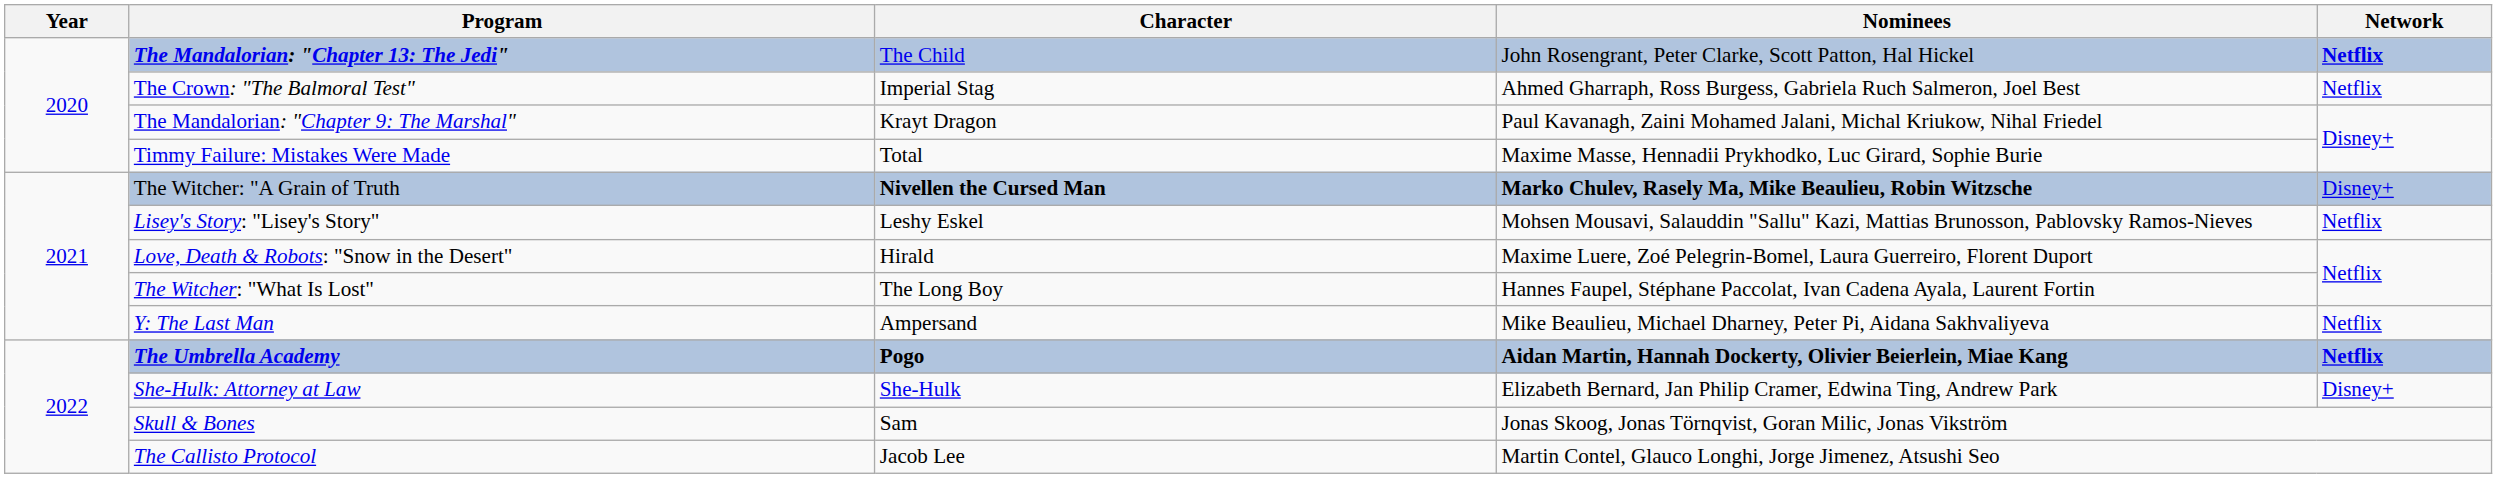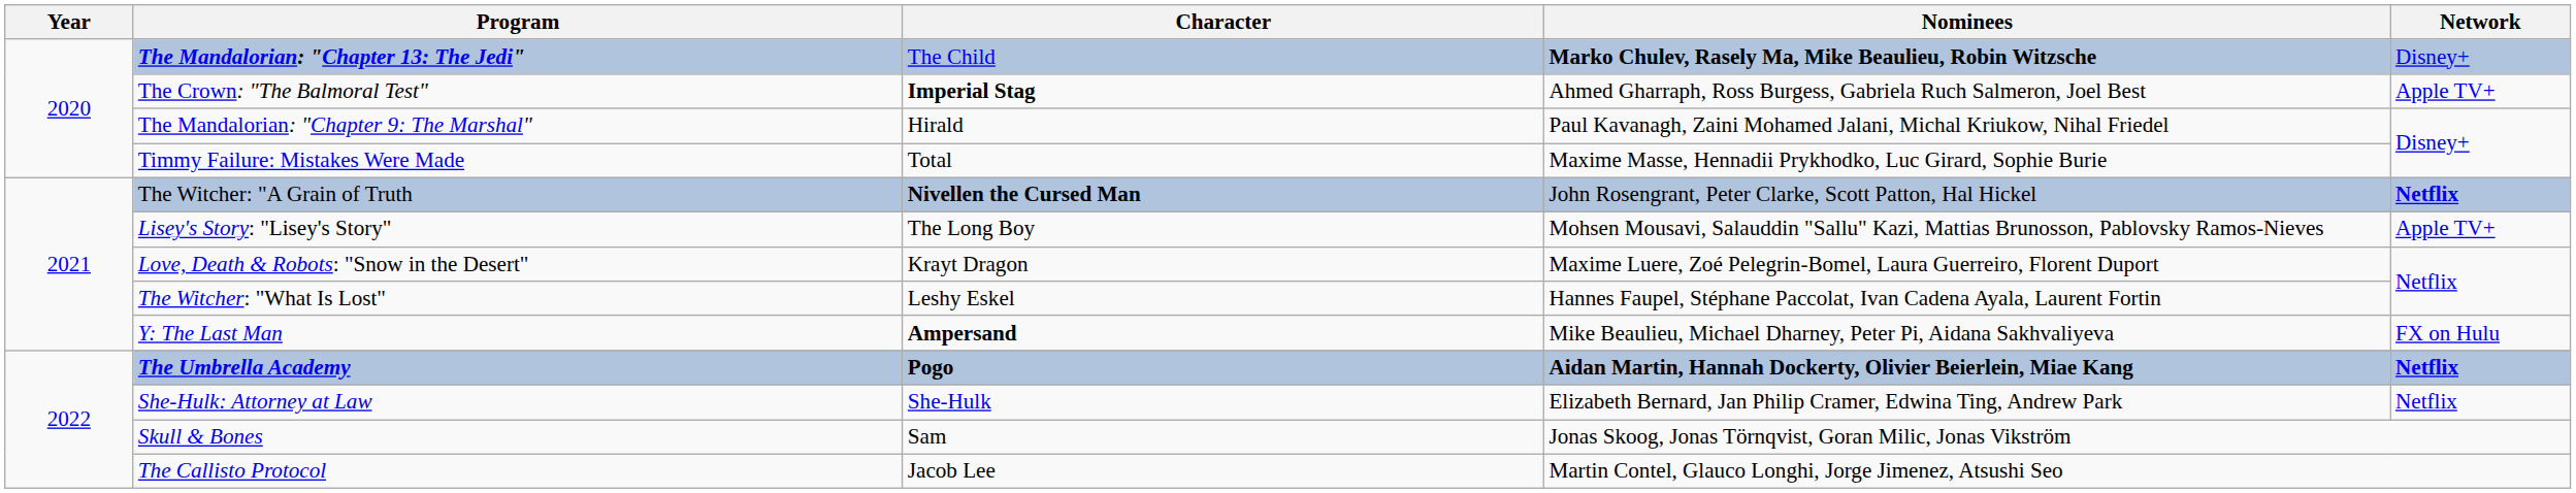 <table class="wikitable" width="95%" cellpadding="5">
 <tr>
 <th width="5%">Year</th>
 <th width="30%">Program</th>
 <th width="25%">Character</th>
 <th width="33%">Nominees</th>
 <th width="8%">Network</th>
 </tr>
 <tr>
 <td rowspan="4" style="text-align:center;"><a href='#'>2020</a><br></td>
 <td style="background:#B0C4DE;"><strong><em><a href='#'>The Mandalorian</a><em>: "<a href='#'>Chapter 13: The Jedi</a>"<strong></td>
 <td style="background:#B0C4DE;"></strong><a href='#'>The Child</a><strong></td>
-<td style="background:#B0C4DE;"></strong>John Rosengrant, Peter Clarke, Scott Patton, Hal Hickel<strong></td>
-<td style="background:#B0C4DE;"><strong><a href='#'>Netflix</a></strong></td>
+<td style="background:#B0C4DE;"><strong>Marko Chulev, Rasely Ma, Mike Beaulieu, Robin Witzsche</strong></td>
+<td style="background:#B0C4DE;"></strong><a href='#'>Disney+</a><strong></td>
 </tr>
 <tr>
 <td></em><a href='#'>The Crown</a><em>: "The Balmoral Test"</td>
-<td>Imperial Stag</td>
+<td><strong>Imperial Stag</strong></td>
 <td>Ahmed Gharraph, Ross Burgess, Gabriela Ruch Salmeron, Joel Best</td>
-<td><a href='#'>Netflix</a></td>
+<td><a href='#'>Apple TV+</a></td>
 </tr>
 <tr>
 <td></em><a href='#'>The Mandalorian</a><em>: "<a href='#'>Chapter 9: The Marshal</a>"</td>
-<td>Krayt Dragon</td>
+<td>Hirald</td>
 <td>Paul Kavanagh, Zaini Mohamed Jalani, Michal Kriukow, Nihal Friedel</td>
 <td rowspan="2"><a href='#'>Disney+</a></td>
 </tr>
 <tr>
 <td></em><a href='#'>Timmy Failure: Mistakes Were Made</a><em></td>
 <td>Total</td>
 <td>Maxime Masse, Hennadii Prykhodko, Luc Girard, Sophie Burie</td>
 </tr>
 <tr>
 <td rowspan="5" style="text-align:center;"><a href='#'>2021</a><br></td>
 <td style="background:#B0C4DE;"></em></strong>The Witcher</em>: "A Grain of Truth</strong></td>
 <td style="background:#B0C4DE;"><strong>Nivellen the Cursed Man</strong></td>
-<td style="background:#B0C4DE;"><strong>Marko Chulev, Rasely Ma, Mike Beaulieu, Robin Witzsche</strong></td>
-<td style="background:#B0C4DE;"></strong><a href='#'>Disney+</a><strong></td>
+<td style="background:#B0C4DE;"></strong>John Rosengrant, Peter Clarke, Scott Patton, Hal Hickel<strong></td>
+<td style="background:#B0C4DE;"><strong><a href='#'>Netflix</a></strong></td>
 </tr>
 <tr>
 <td><em><a href='#'>Lisey's Story</a></em>: "Lisey's Story"</td>
-<td>Leshy Eskel</td>
+<td>The Long Boy</td>
 <td>Mohsen Mousavi, Salauddin "Sallu" Kazi, Mattias Brunosson, Pablovsky Ramos-Nieves</td>
-<td><a href='#'>Netflix</a></td>
+<td><a href='#'>Apple TV+</a></td>
 </tr>
 <tr>
 <td><em><a href='#'>Love, Death & Robots</a></em>: "Snow in the Desert"</td>
-<td>Hirald</td>
+<td>Krayt Dragon</td>
 <td>Maxime Luere, Zoé Pelegrin-Bomel, Laura Guerreiro, Florent Duport</td>
 <td rowspan="2"><a href='#'>Netflix</a></td>
 </tr>
 <tr>
 <td><em><a href='#'>The Witcher</a></em>: "What Is Lost"</td>
-<td>The Long Boy</td>
+<td>Leshy Eskel</td>
 <td>Hannes Faupel, Stéphane Paccolat, Ivan Cadena Ayala, Laurent Fortin</td>
 </tr>
 <tr>
 <td><em><a href='#'>Y: The Last Man</a></em></td>
-<td>Ampersand</td>
+<td><strong>Ampersand</strong></td>
 <td>Mike Beaulieu, Michael Dharney, Peter Pi, Aidana Sakhvaliyeva</td>
-<td><a href='#'>Netflix</a></td>
+<td><a href='#'>FX on Hulu</a></td>
 </tr>
 <tr>
 <td rowspan="4" style="text-align:center;"><a href='#'>2022</a><br></td>
 <td style="background:#B0C4DE;"><strong><em><a href='#'>The Umbrella Academy</a></em></strong></td>
 <td style="background:#B0C4DE;"><strong>Pogo</strong></td>
 <td style="background:#B0C4DE;"><strong>Aidan Martin, Hannah Dockerty, Olivier Beierlein, Miae Kang</strong></td>
 <td style="background:#B0C4DE;"><strong><a href='#'>Netflix</a></strong></td>
 </tr>
 <tr>
 <td><em><a href='#'>She-Hulk: Attorney at Law</a></em></td>
 <td><a href='#'>She-Hulk</a></td>
 <td>Elizabeth Bernard, Jan Philip Cramer, Edwina Ting, Andrew Park</td>
-<td><a href='#'>Disney+</a></td>
+<td><a href='#'>Netflix</a></td>
 </tr>
 <tr>
 <td><em><a href='#'>Skull & Bones</a></em></td>
 <td>Sam</td>
 <td colspan="2">Jonas Skoog, Jonas Törnqvist, Goran Milic, Jonas Vikström</td>
 </tr>
 <tr>
 <td><em><a href='#'>The Callisto Protocol</a></em></td>
 <td>Jacob Lee</td>
 <td colspan="2">Martin Contel, Glauco Longhi, Jorge Jimenez, Atsushi Seo</td>
 </tr>
 </table>
